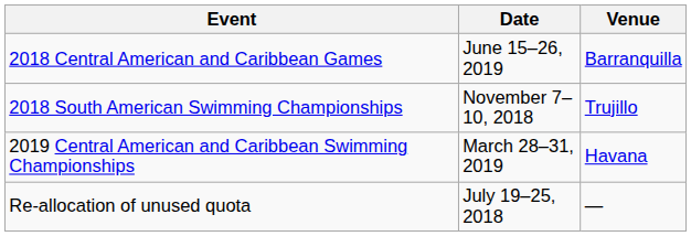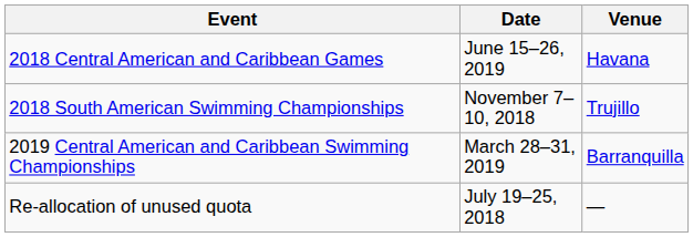 <table class="wikitable" width=600>
 <tr>
 <th>Event</th>
 <th width=100>Date</th>
 <th>Venue</th>
 </tr>
 <tr>
 <td><a href='#'>2018 Central American and Caribbean Games</a></td>
 <td>June 15–26, 2019</td>
-<td> <a href='#'>Barranquilla</a></td>
+<td> <a href='#'>Havana</a></td>
 </tr>
 <tr>
 <td><a href='#'>2018 South American Swimming Championships</a></td>
 <td>November 7–10, 2018</td>
 <td> <a href='#'>Trujillo</a></td>
 </tr>
 <tr>
 <td>2019 <a href='#'>Central American and Caribbean Swimming Championships</a></td>
 <td>March 28–31, 2019</td>
-<td> <a href='#'>Havana</a></td>
+<td> <a href='#'>Barranquilla</a></td>
 </tr>
 <tr>
 <td>Re-allocation of unused quota</td>
 <td>July 19–25, 2018</td>
 <td>—</td>
 </tr>
 </table>
